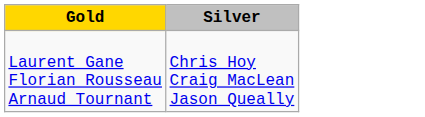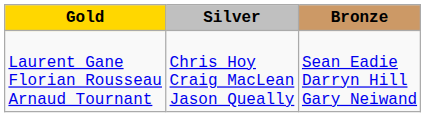 <table class="wikitable">
 <tr>
 <td align=center bgcolor=gold> <strong>Gold</strong></td>
 <td align=center bgcolor=silver> <strong>Silver</strong></td>
+<td align=center bgcolor=cc9966> <strong>Bronze</strong></td>
 </tr>
 <tr>
 <td> <br> <a href='#'>Laurent Gane</a><br><a href='#'>Florian Rousseau</a><br>  <a href='#'>Arnaud Tournant</a></td>
 <td> <br> <a href='#'>Chris Hoy</a><br> <a href='#'>Craig MacLean</a><br> <a href='#'>Jason Queally</a></td>
+<td> <br> <a href='#'>Sean Eadie</a><br> <a href='#'>Darryn Hill</a><br> <a href='#'>Gary Neiwand</a></td>
 </tr>
 </table>
